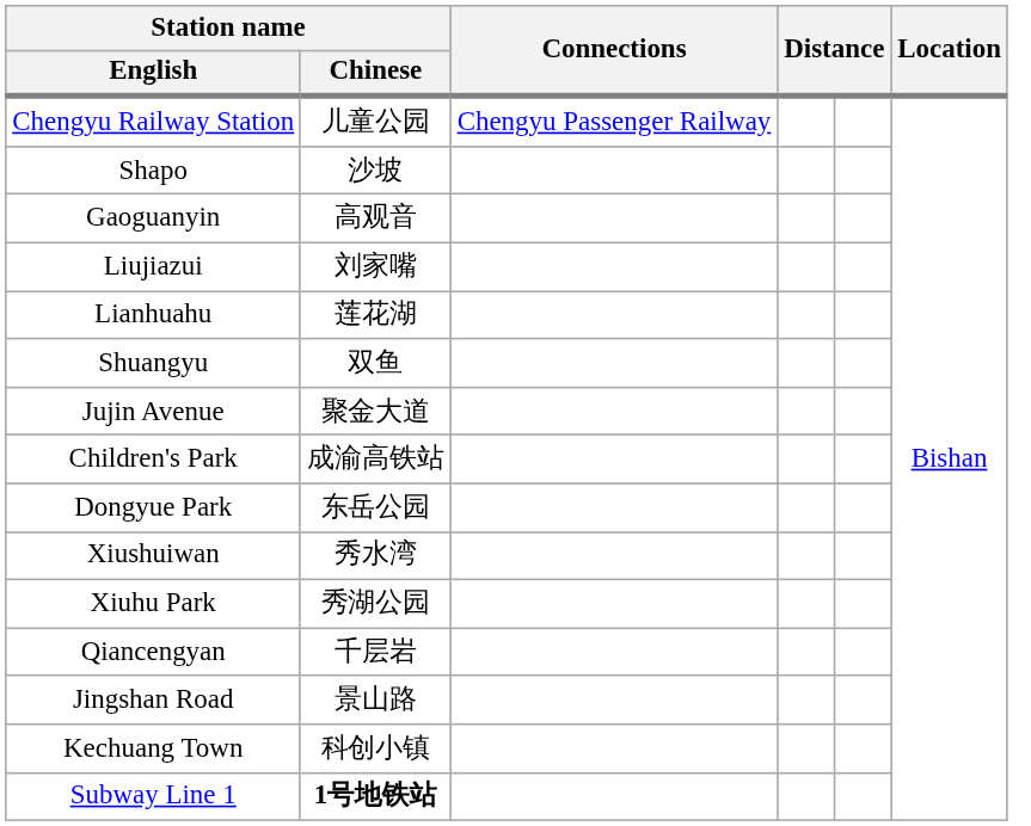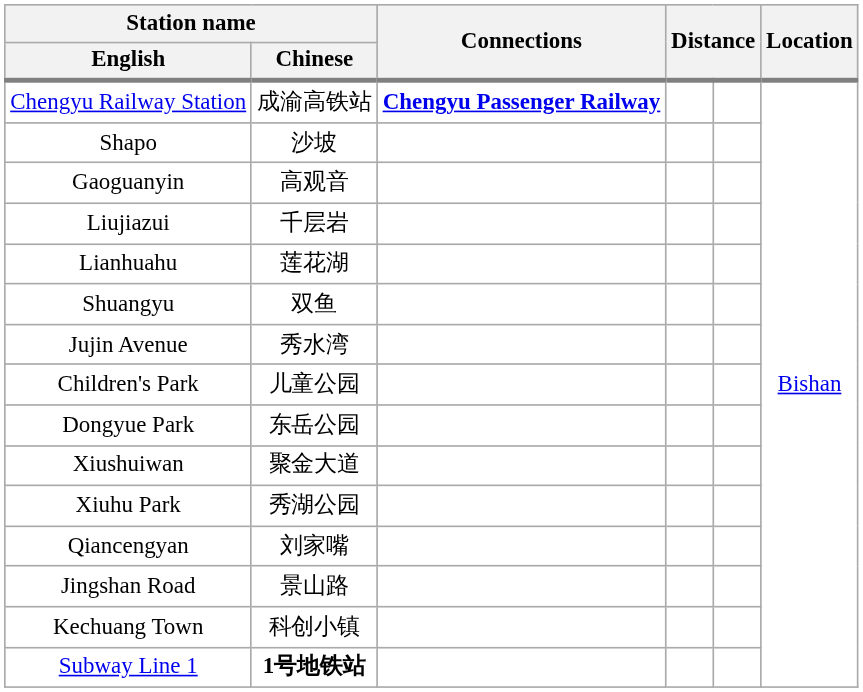 <table class=wikitable style="font-size:10.5pt;text-align:center;background:transparent">
 <tr>
 <th colspan="2">Station name</th>
 <th rowspan="2" style="border-bottom:solid 3px gray;">Connections</th>
 <th colspan="2" rowspan="2" style="border-bottom:solid 3px gray;">Distance<br></th>
 <th rowspan="2" style="border-bottom:solid 3px gray;">Location</th>
 </tr>
 <tr>
 <th style="border-bottom:solid 3px gray;">English</th>
 <th style="border-bottom:solid 3px gray;">Chinese</th>
 </tr>
 <tr>
 <td><a href='#'>Chengyu Railway Station</a></td>
-<td>儿童公园</td>
-<td> <a href='#'>Chengyu Passenger Railway</a></td>
+<td>成渝高铁站</td>
+<td><strong> <a href='#'>Chengyu Passenger Railway</a></strong></td>
 <td></td>
 <td></td>
 <td rowspan="15"><a href='#'>Bishan</a></td>
 </tr>
 <tr>
 <td>Shapo</td>
 <td>沙坡</td>
 <td></td>
 <td></td>
 <td></td>
 </tr>
 <tr>
 <td>Gaoguanyin</td>
 <td>高观音</td>
 <td></td>
 <td></td>
 <td></td>
 </tr>
 <tr>
 <td>Liujiazui</td>
-<td>刘家嘴</td>
+<td>千层岩</td>
 <td></td>
 <td></td>
 <td></td>
 </tr>
 <tr>
 <td>Lianhuahu</td>
 <td>莲花湖</td>
 <td></td>
 <td></td>
 <td></td>
 </tr>
 <tr>
 <td>Shuangyu</td>
 <td>双鱼</td>
 <td></td>
 <td></td>
 <td></td>
 </tr>
 <tr>
 <td>Jujin Avenue</td>
-<td>聚金大道</td>
+<td>秀水湾</td>
 <td></td>
 <td></td>
 <td></td>
 </tr>
 <tr>
 <td>Children's Park</td>
-<td>成渝高铁站</td>
+<td>儿童公园</td>
 <td></td>
 <td></td>
 <td></td>
 </tr>
 <tr>
 <td>Dongyue Park</td>
 <td>东岳公园</td>
 <td></td>
 <td></td>
 <td></td>
 </tr>
 <tr>
 <td>Xiushuiwan</td>
-<td>秀水湾</td>
+<td>聚金大道</td>
 <td></td>
 <td></td>
 <td></td>
 </tr>
 <tr>
 <td>Xiuhu Park</td>
 <td>秀湖公园</td>
 <td></td>
 <td></td>
 <td></td>
 </tr>
 <tr>
 <td>Qiancengyan</td>
-<td>千层岩</td>
+<td>刘家嘴</td>
 <td></td>
 <td></td>
 <td></td>
 </tr>
 <tr>
 <td>Jingshan Road</td>
 <td>景山路</td>
 <td></td>
 <td></td>
 <td></td>
 </tr>
 <tr>
 <td>Kechuang Town</td>
 <td>科创小镇</td>
 <td></td>
 <td></td>
 <td></td>
 </tr>
 <tr>
 <td><a href='#'>Subway Line 1</a></td>
 <td><strong>1号地铁站</strong></td>
 <td>   </td>
 <td></td>
 <td></td>
 </tr>
 </table>
